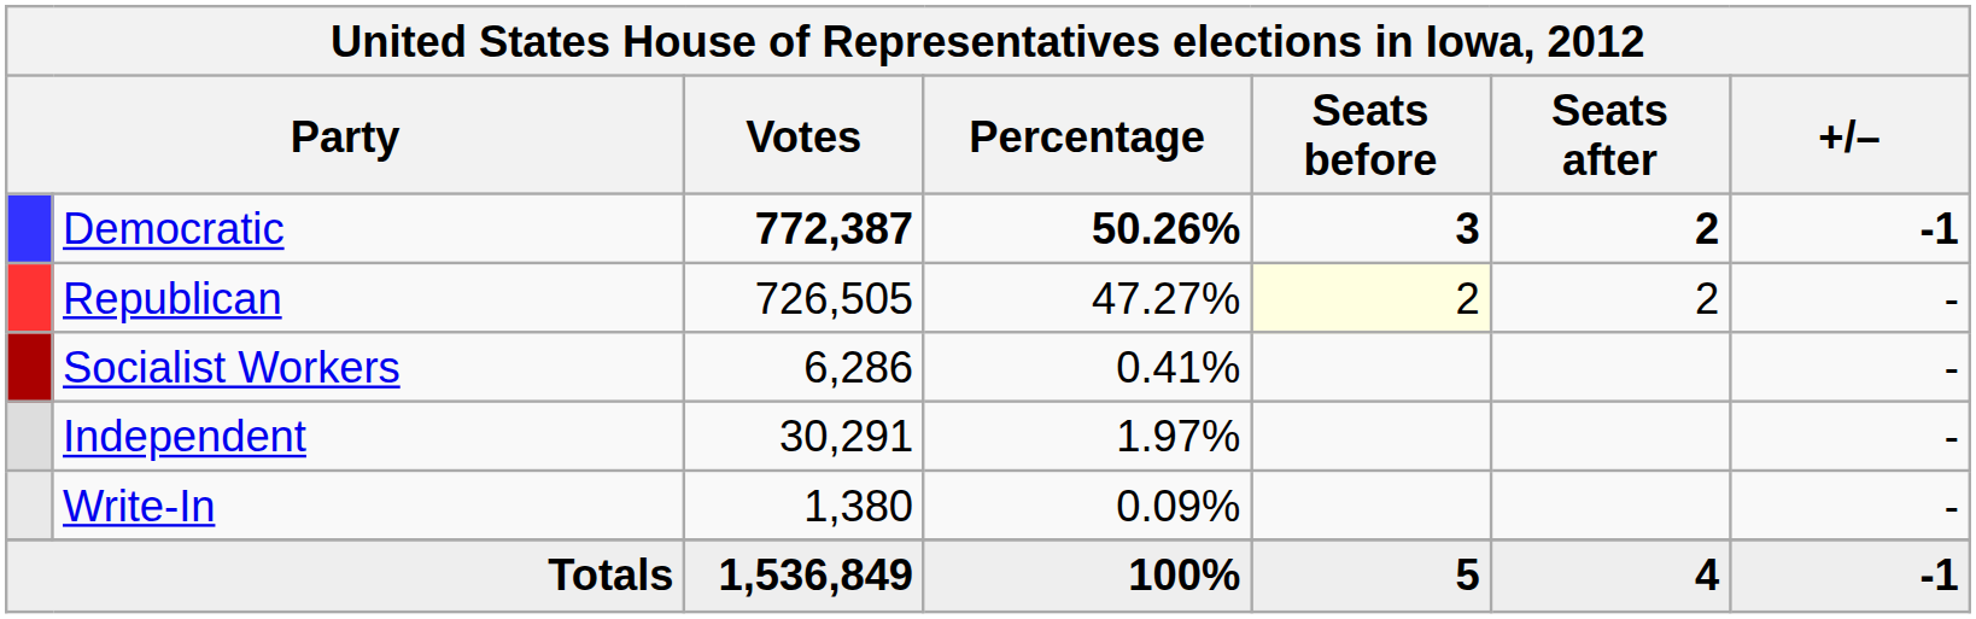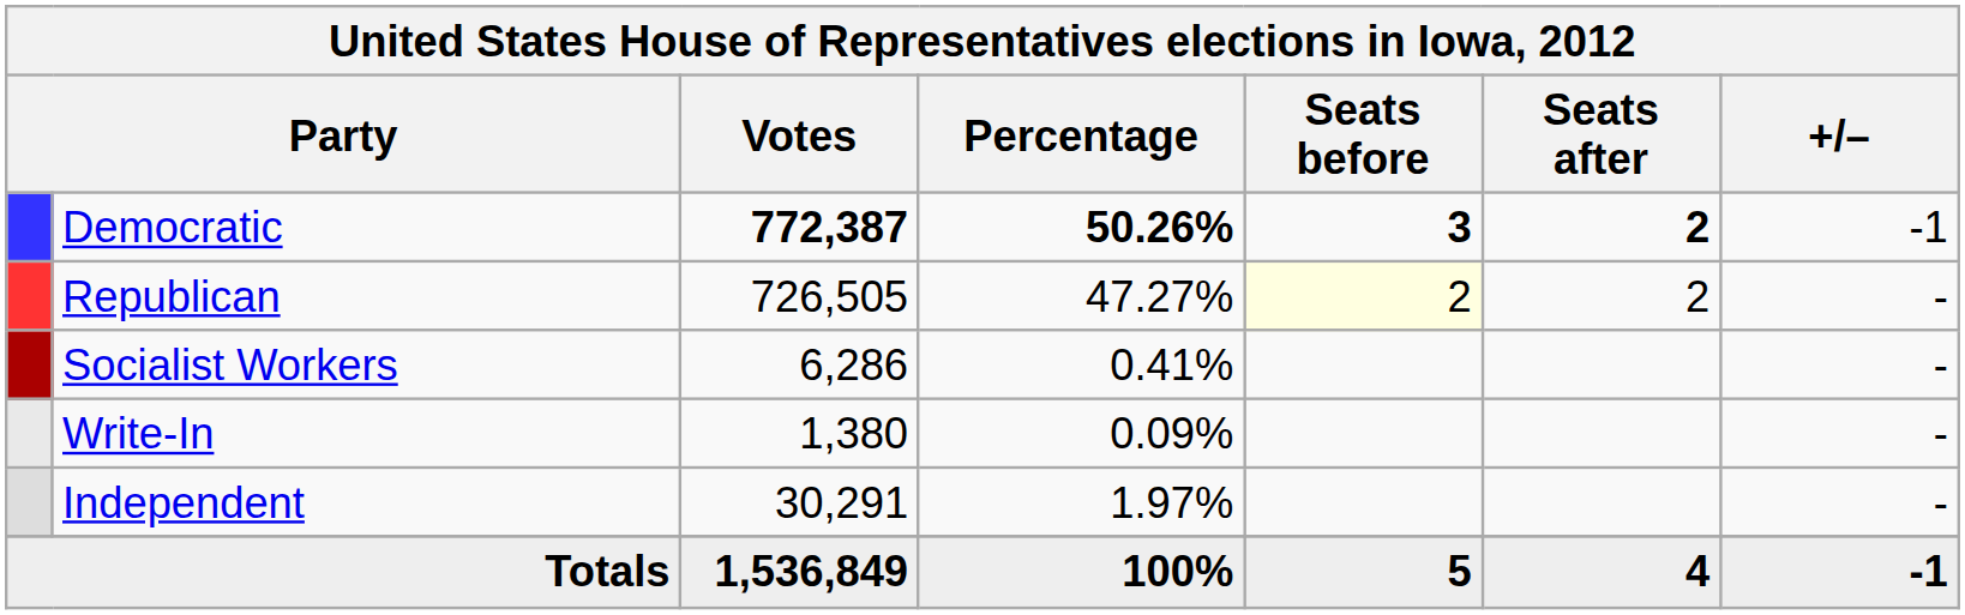 <table class="wikitable" style="font-size: 95%;">
 <tr>
 <th colspan="7">United States House of Representatives elections in Iowa, 2012 </th>
 </tr>
 <tr>
 <th colspan=2 style="width: 15em">Party</th>
 <th style="width: 5em">Votes</th>
 <th style="width: 7em">Percentage</th>
 <th style="width: 5em">Seats before</th>
 <th style="width: 5em">Seats after</th>
 <th style="width: 5em">+/–</th>
 </tr>
 <tr>
 <th style="background-color:#3333FF; width: 3px"></th>
 <td style="width: 130px"><a href='#'>Democratic</a></td>
 <td align="right"><strong>772,387</strong></td>
 <td align="right"><strong>50.26%</strong></td>
 <td align="right"><strong>3</strong></td>
 <td align="right"><strong>2</strong></td>
-<td align="right"><strong>-1</strong></td>
+<td align="right">-1</td>
 </tr>
 <tr>
 <th style="background-color:#FF3333; width: 3px"></th>
 <td style="width: 130px"><a href='#'>Republican</a></td>
 <td align="right">726,505</td>
 <td align="right">47.27%</td>
 <td align="right" style="background: lightyellow;">2</td>
 <td align="right">2</td>
 <td align="right">-</td>
 </tr>
 <tr>
 <th style="background-color:#aa0000; width: 3px"></th>
 <td style="width: 130px"><a href='#'>Socialist Workers</a></td>
 <td align="right">6,286</td>
 <td align="right">0.41%</td>
 <td align="right"></td>
 <td align="right"></td>
 <td align="right">-</td>
 </tr>
 <tr>
-<th style="background-color:#DDDDDD; width: 3px"></th>
-<td style="width: 130px"><a href='#'>Independent</a></td>
-<td align="right">30,291</td>
-<td align="right">1.97%</td>
+<th style="background-color:#E9E9E9; width: 3px"></th>
+<td style="width: 130px"><a href='#'>Write-In</a></td>
+<td align="right">1,380</td>
+<td align="right">0.09%</td>
 <td align="right"></td>
 <td align="right"></td>
 <td align="right">-</td>
 </tr>
 <tr>
-<th style="background-color:#E9E9E9; width: 3px"></th>
-<td style="width: 130px"><a href='#'>Write-In</a></td>
-<td align="right">1,380</td>
-<td align="right">0.09%</td>
+<th style="background-color:#DDDDDD; width: 3px"></th>
+<td style="width: 130px"><a href='#'>Independent</a></td>
+<td align="right">30,291</td>
+<td align="right">1.97%</td>
 <td align="right"></td>
 <td align="right"></td>
 <td align="right">-</td>
 </tr>
 <tr>
 </tr>
 <tr bgcolor="#EEEEEE">
 <td colspan="2" align="right"><strong>Totals</strong></td>
 <td align="right"><strong>1,536,849</strong></td>
 <td align="right"><strong>100%</strong></td>
 <td align="right"><strong>5</strong></td>
 <td align="right"><strong>4</strong></td>
 <td align="right"><strong>-1</strong></td>
 </tr>
 </table>
